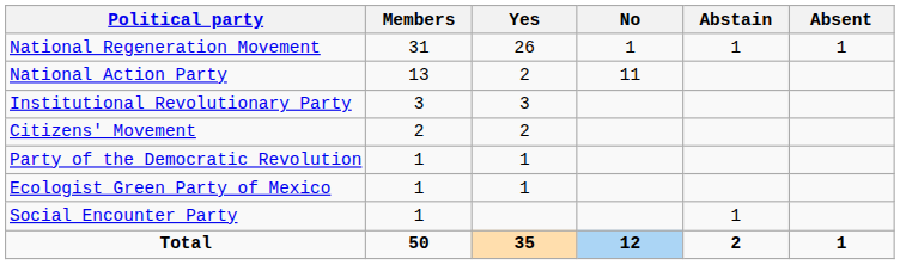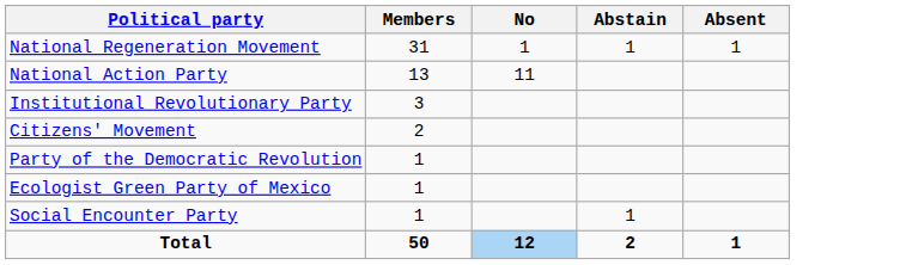 <table class="wikitable">
 <tr>
 <th><a href='#'>Political party</a></th>
 <th style="width:55pt;">Members</th>
-<th style="width:55pt;">Yes</th>
 <th style="width:55pt;">No</th>
 <th style="width:55pt;">Abstain</th>
 <th style="width:55pt;">Absent</th>
 </tr>
 <tr>
 <td align="left"> <a href='#'>National Regeneration Movement</a></td>
 <td style="text-align:center;">31</td>
-<td style="text-align:center;">26</td>
 <td style="text-align:center;">1</td>
 <td style="text-align:center;">1</td>
 <td style="text-align:center;">1</td>
 </tr>
 <tr>
 <td align="left"> <a href='#'>National Action Party</a></td>
 <td style="text-align:center;">13</td>
-<td style="text-align:center;">2</td>
 <td style="text-align:center;">11</td>
 <td style="text-align:center;"></td>
 <td style="text-align:center;"></td>
 </tr>
 <tr>
 <td align="left"> <a href='#'>Institutional Revolutionary Party</a></td>
-<td style="text-align:center;">3</td>
 <td style="text-align:center;">3</td>
 <td style="text-align:center;"></td>
 <td style="text-align:center;"></td>
 <td style="text-align:center;"></td>
 </tr>
 <tr>
 <td align="left"> <a href='#'>Citizens' Movement</a></td>
 <td style="text-align:center;">2</td>
-<td style="text-align:center;">2</td>
 <td style="text-align:center;"></td>
 <td style="text-align:center;"></td>
 <td style="text-align:center;"></td>
 </tr>
 <tr>
 <td align="left"> <a href='#'>Party of the Democratic Revolution</a></td>
 <td style="text-align:center;">1</td>
-<td style="text-align:center;">1</td>
 <td style="text-align:center;"></td>
 <td style="text-align:center;"></td>
 <td style="text-align:center;"></td>
 </tr>
 <tr>
 <td align="left"> <a href='#'>Ecologist Green Party of Mexico</a></td>
-<td style="text-align:center;">1</td>
 <td style="text-align:center;">1</td>
 <td style="text-align:center;"></td>
 <td style="text-align:center;"></td>
 <td style="text-align:center;"></td>
 </tr>
 <tr>
 <td align="left"> <a href='#'>Social Encounter Party</a></td>
 <td style="text-align:center;">1</td>
 <td style="text-align:center;"></td>
-<td style="text-align:center;"></td>
 <td style="text-align:center;">1</td>
 <td style="text-align:center;"></td>
 </tr>
 <tr>
 <td style="text-align:center;"><strong>Total</strong></td>
 <td style="text-align:center;"><strong>50</strong></td>
-<th style="background:#ffdead;"><strong>35</strong></th>
 <th style="background:#abd5f5;"><strong>12</strong></th>
 <td style="text-align:center;"><strong>2</strong></td>
 <td style="text-align:center;"><strong>1</strong></td>
 </tr>
 </table>
